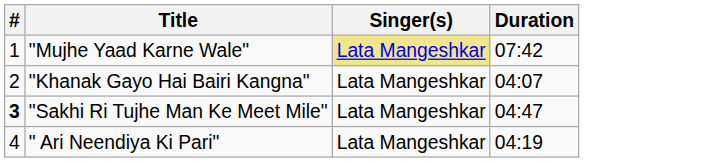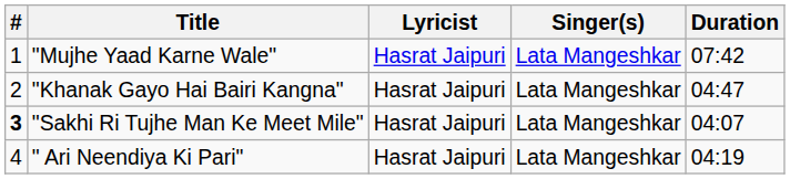 <table class="wikitable" style="font-size:95%;">
 <tr>
 <th>#</th>
 <th>Title</th>
+<th>Lyricist</th>
 <th>Singer(s)</th>
 <th>Duration</th>
 </tr>
 <tr>
 <td>1</td>
 <td>"Mujhe Yaad Karne Wale"</td>
-<td style="background: khaki;"><a href='#'>Lata Mangeshkar</a></td>
+<td><a href='#'>Hasrat Jaipuri</a></td>
+<td><a href='#'>Lata Mangeshkar</a></td>
 <td>07:42</td>
 </tr>
 <tr>
 <td>2</td>
 <td>"Khanak Gayo Hai Bairi Kangna"</td>
+<td>Hasrat Jaipuri</td>
+<td>Lata Mangeshkar</td>
+<td>04:47</td>
+</tr>
+<tr>
+<td><strong>3</strong></td>
+<td>"Sakhi Ri Tujhe Man Ke Meet Mile"</td>
+<td>Hasrat Jaipuri</td>
 <td>Lata Mangeshkar</td>
 <td>04:07</td>
 </tr>
 <tr>
-<td><strong>3</strong></td>
-<td>"Sakhi Ri Tujhe Man Ke Meet Mile"</td>
-<td>Lata Mangeshkar</td>
-<td>04:47</td>
-</tr>
-<tr>
 <td>4</td>
 <td>" Ari Neendiya Ki Pari"</td>
+<td>Hasrat Jaipuri</td>
 <td>Lata Mangeshkar</td>
 <td>04:19</td>
 </tr>
 </table>
